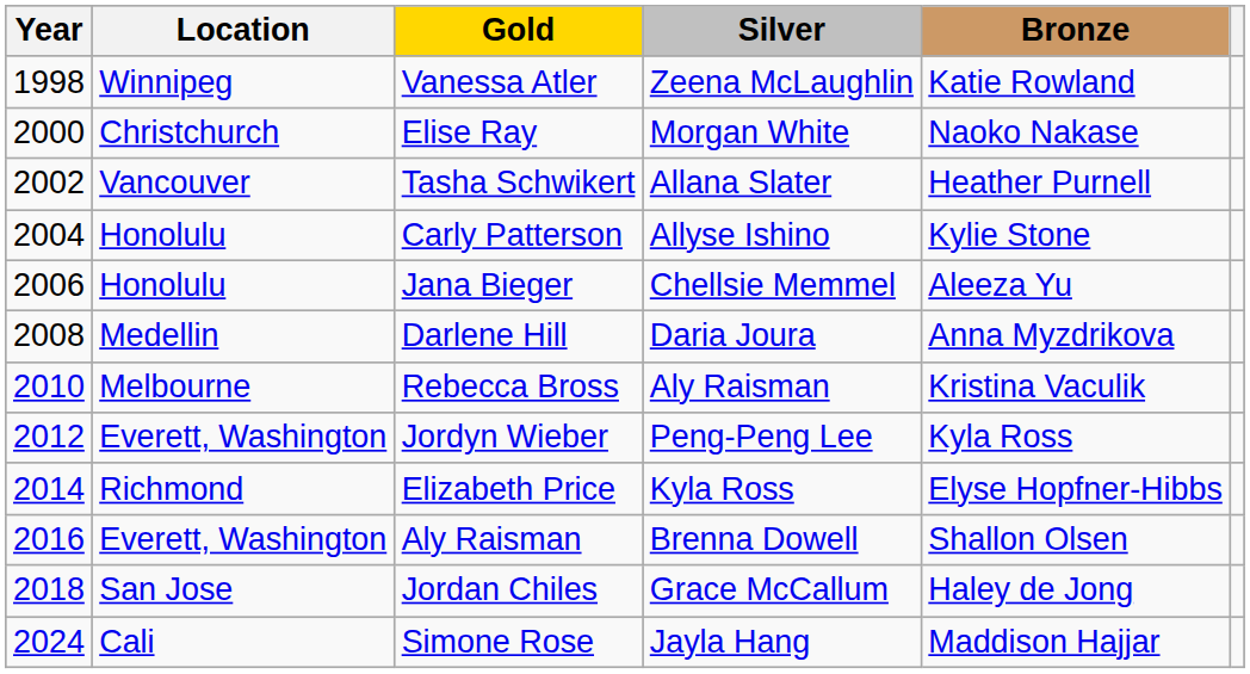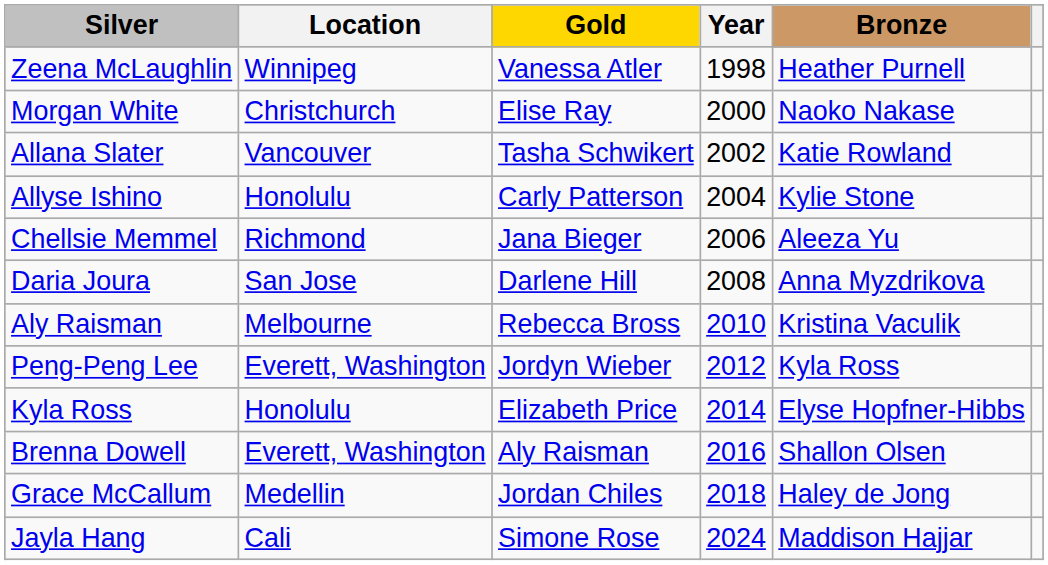 <table class="wikitable">
 <tr>
-<th>Year</th>
+<th style="background-color:silver;">Silver</th>
 <th>Location</th>
 <th style="background-color:gold;">Gold</th>
-<th style="background-color:silver;">Silver</th>
+<th>Year</th>
 <th style="background-color:#cc9966;">Bronze</th>
 <th></th>
 </tr>
 <tr>
-<td>1998</td>
+<td> <a href='#'>Zeena McLaughlin</a></td>
 <td> <a href='#'>Winnipeg</a></td>
 <td> <a href='#'>Vanessa Atler</a></td>
-<td> <a href='#'>Zeena McLaughlin</a></td>
+<td>1998</td>
+<td> <a href='#'>Heather Purnell</a></td>
+<td></td>
+</tr>
+<tr>
+<td> <a href='#'>Morgan White</a></td>
+<td> <a href='#'>Christchurch</a></td>
+<td> <a href='#'>Elise Ray</a></td>
+<td>2000</td>
+<td> <a href='#'>Naoko Nakase</a></td>
+<td></td>
+</tr>
+<tr>
+<td> <a href='#'>Allana Slater</a></td>
+<td> <a href='#'>Vancouver</a></td>
+<td> <a href='#'>Tasha Schwikert</a></td>
+<td>2002</td>
 <td> <a href='#'>Katie Rowland</a></td>
 <td></td>
 </tr>
 <tr>
-<td>2000</td>
-<td> <a href='#'>Christchurch</a></td>
-<td> <a href='#'>Elise Ray</a></td>
-<td> <a href='#'>Morgan White</a></td>
-<td> <a href='#'>Naoko Nakase</a></td>
-<td></td>
-</tr>
-<tr>
-<td>2002</td>
-<td> <a href='#'>Vancouver</a></td>
-<td> <a href='#'>Tasha Schwikert</a></td>
-<td> <a href='#'>Allana Slater</a></td>
-<td> <a href='#'>Heather Purnell</a></td>
-<td></td>
-</tr>
-<tr>
-<td>2004</td>
+<td> <a href='#'>Allyse Ishino</a></td>
 <td> <a href='#'>Honolulu</a></td>
 <td> <a href='#'>Carly Patterson</a></td>
-<td> <a href='#'>Allyse Ishino</a></td>
+<td>2004</td>
 <td> <a href='#'>Kylie Stone</a></td>
 <td></td>
 </tr>
 <tr>
+<td> <a href='#'>Chellsie Memmel</a></td>
+<td> <a href='#'>Richmond</a></td>
+<td> <a href='#'>Jana Bieger</a></td>
 <td>2006</td>
-<td> <a href='#'>Honolulu</a></td>
-<td> <a href='#'>Jana Bieger</a></td>
-<td> <a href='#'>Chellsie Memmel</a></td>
 <td> <a href='#'>Aleeza Yu</a></td>
 <td></td>
 </tr>
 <tr>
+<td> <a href='#'>Daria Joura</a></td>
+<td> <a href='#'>San Jose</a></td>
+<td> <a href='#'>Darlene Hill</a></td>
 <td>2008</td>
-<td> <a href='#'>Medellin</a></td>
-<td> <a href='#'>Darlene Hill</a></td>
-<td> <a href='#'>Daria Joura</a></td>
 <td> <a href='#'>Anna Myzdrikova</a></td>
 <td></td>
 </tr>
 <tr>
-<td><a href='#'>2010</a></td>
+<td> <a href='#'>Aly Raisman</a></td>
 <td> <a href='#'>Melbourne</a></td>
 <td> <a href='#'>Rebecca Bross</a></td>
-<td> <a href='#'>Aly Raisman</a></td>
+<td><a href='#'>2010</a></td>
 <td> <a href='#'>Kristina Vaculik</a></td>
 <td></td>
 </tr>
 <tr>
-<td><a href='#'>2012</a></td>
+<td> <a href='#'>Peng-Peng Lee</a></td>
 <td> <a href='#'>Everett, Washington</a></td>
 <td> <a href='#'>Jordyn Wieber</a></td>
-<td> <a href='#'>Peng-Peng Lee</a></td>
+<td><a href='#'>2012</a></td>
 <td> <a href='#'>Kyla Ross</a></td>
 <td></td>
 </tr>
 <tr>
+<td> <a href='#'>Kyla Ross</a></td>
+<td> <a href='#'>Honolulu</a></td>
+<td> <a href='#'>Elizabeth Price</a></td>
 <td><a href='#'>2014</a></td>
-<td> <a href='#'>Richmond</a></td>
-<td> <a href='#'>Elizabeth Price</a></td>
-<td> <a href='#'>Kyla Ross</a></td>
 <td> <a href='#'>Elyse Hopfner-Hibbs</a></td>
 <td></td>
 </tr>
 <tr>
-<td><a href='#'>2016</a></td>
+<td> <a href='#'>Brenna Dowell</a></td>
 <td> <a href='#'>Everett, Washington</a></td>
 <td> <a href='#'>Aly Raisman</a></td>
-<td> <a href='#'>Brenna Dowell</a></td>
+<td><a href='#'>2016</a></td>
 <td> <a href='#'>Shallon Olsen</a></td>
 <td></td>
 </tr>
 <tr>
+<td> <a href='#'>Grace McCallum</a></td>
+<td> <a href='#'>Medellin</a></td>
+<td> <a href='#'>Jordan Chiles</a></td>
 <td><a href='#'>2018</a></td>
-<td> <a href='#'>San Jose</a></td>
-<td> <a href='#'>Jordan Chiles</a></td>
-<td> <a href='#'>Grace McCallum</a></td>
 <td> <a href='#'>Haley de Jong</a></td>
 <td></td>
 </tr>
 <tr>
-<td><a href='#'>2024</a></td>
+<td> <a href='#'>Jayla Hang</a></td>
 <td> <a href='#'>Cali</a></td>
 <td> <a href='#'>Simone Rose</a></td>
-<td> <a href='#'>Jayla Hang</a></td>
+<td><a href='#'>2024</a></td>
 <td> <a href='#'>Maddison Hajjar</a></td>
 <td></td>
 </tr>
 </table>
